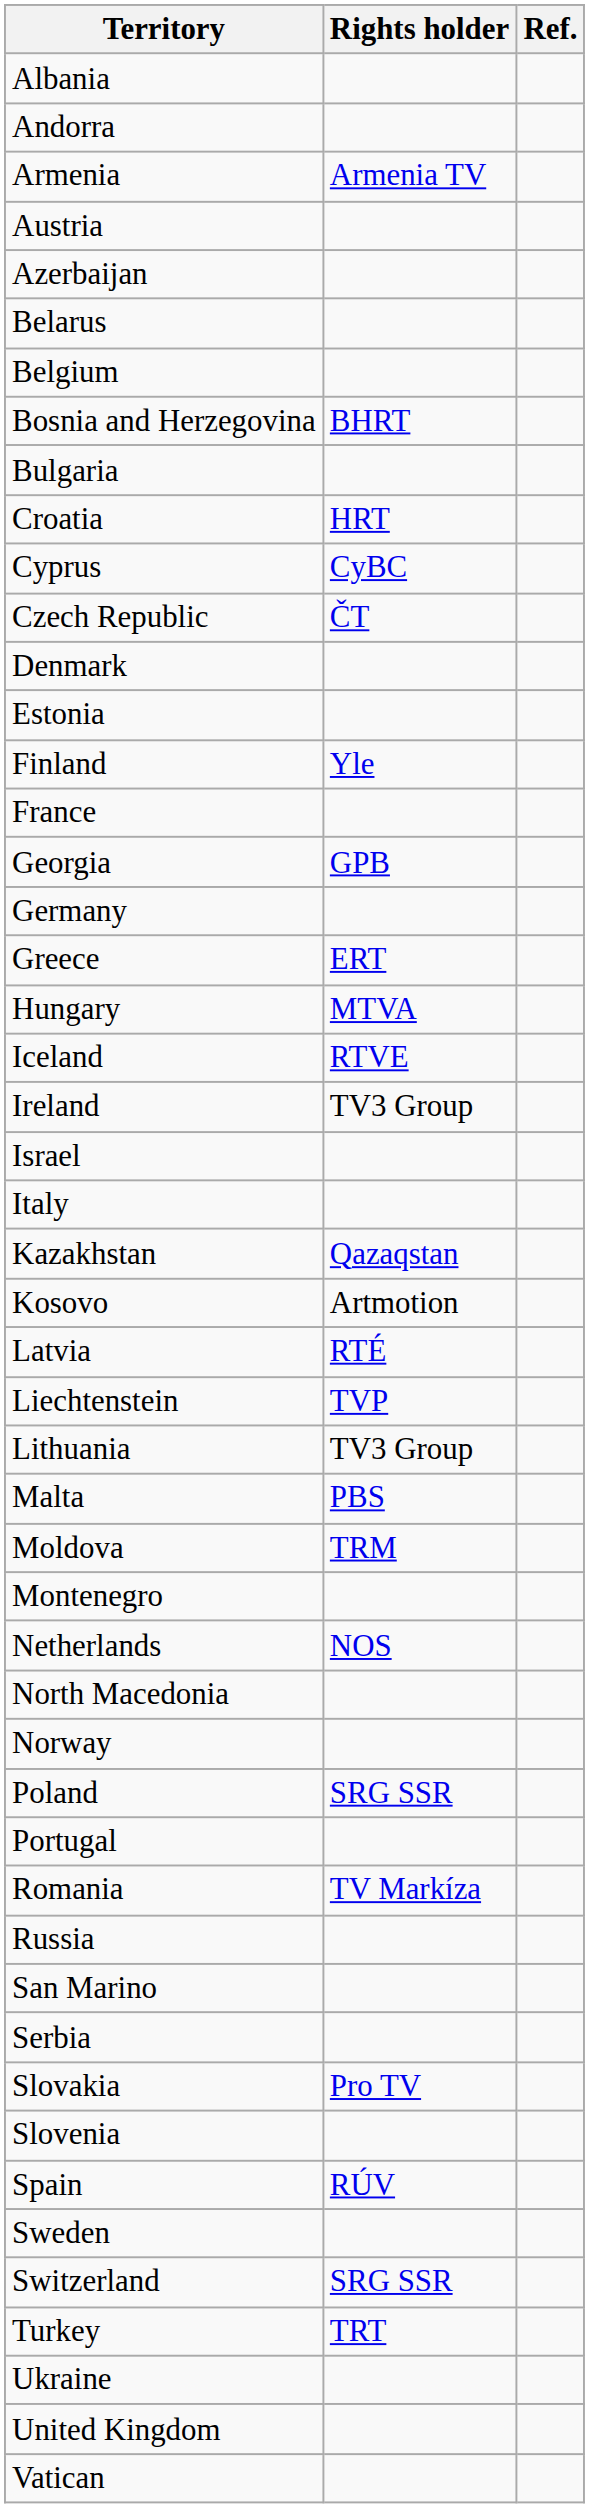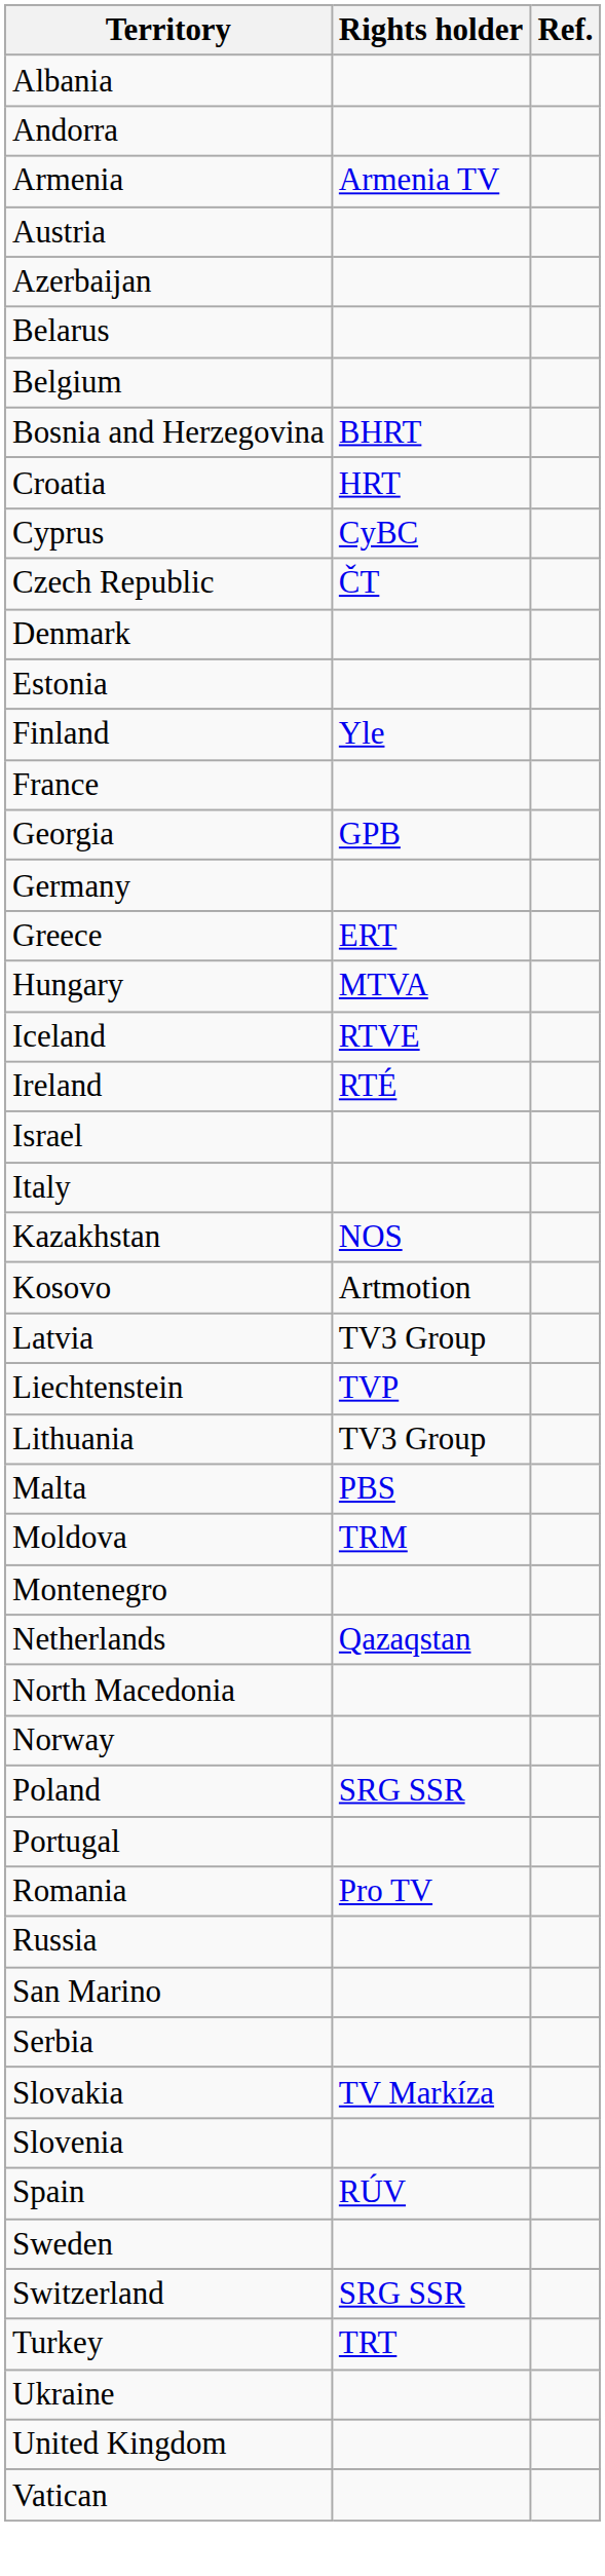 <table class="wikitable">
 <tr>
 <th>Territory</th>
 <th>Rights holder</th>
 <th>Ref.</th>
 </tr>
 <tr>
 <td>Albania</td>
 <td></td>
 <td></td>
 </tr>
 <tr>
 <td>Andorra</td>
 <td></td>
 <td></td>
 </tr>
 <tr>
 <td>Armenia</td>
 <td><a href='#'>Armenia TV</a></td>
 <td></td>
 </tr>
 <tr>
 <td>Austria</td>
 <td></td>
 <td></td>
 </tr>
 <tr>
 <td>Azerbaijan</td>
 <td></td>
 <td></td>
 </tr>
 <tr>
 <td>Belarus</td>
 <td></td>
 <td></td>
 </tr>
 <tr>
 <td>Belgium</td>
 <td></td>
 <td></td>
 </tr>
 <tr>
 <td>Bosnia and Herzegovina</td>
 <td><a href='#'>BHRT</a></td>
-<td></td>
-</tr>
-<tr>
-<td>Bulgaria</td>
-<td></td>
 <td></td>
 </tr>
 <tr>
 <td>Croatia</td>
 <td><a href='#'>HRT</a></td>
 <td></td>
 </tr>
 <tr>
 <td>Cyprus</td>
 <td><a href='#'>CyBC</a></td>
 <td></td>
 </tr>
 <tr>
 <td>Czech Republic</td>
 <td><a href='#'>ČT</a></td>
 <td></td>
 </tr>
 <tr>
 <td>Denmark</td>
 <td></td>
 <td></td>
 </tr>
 <tr>
 <td>Estonia</td>
 <td></td>
 <td></td>
 </tr>
 <tr>
 <td>Finland</td>
 <td><a href='#'>Yle</a></td>
 <td></td>
 </tr>
 <tr>
 <td>France</td>
 <td></td>
 <td></td>
 </tr>
 <tr>
 <td>Georgia</td>
 <td><a href='#'>GPB</a></td>
 <td></td>
 </tr>
 <tr>
 <td>Germany</td>
 <td></td>
 <td></td>
 </tr>
 <tr>
 <td>Greece</td>
 <td><a href='#'>ERT</a></td>
 <td></td>
 </tr>
 <tr>
 <td>Hungary</td>
 <td><a href='#'>MTVA</a></td>
 <td></td>
 </tr>
 <tr>
 <td>Iceland</td>
 <td><a href='#'>RTVE</a></td>
 <td></td>
 </tr>
 <tr>
 <td>Ireland</td>
-<td>TV3 Group</td>
+<td><a href='#'>RTÉ</a></td>
 <td></td>
 </tr>
 <tr>
 <td>Israel</td>
 <td></td>
 <td></td>
 </tr>
 <tr>
 <td>Italy</td>
 <td></td>
 <td></td>
 </tr>
 <tr>
 <td>Kazakhstan</td>
-<td><a href='#'>Qazaqstan</a></td>
+<td><a href='#'>NOS</a></td>
 <td></td>
 </tr>
 <tr>
 <td>Kosovo</td>
 <td>Artmotion</td>
 <td></td>
 </tr>
 <tr>
 <td>Latvia</td>
-<td><a href='#'>RTÉ</a></td>
+<td>TV3 Group</td>
 <td></td>
 </tr>
 <tr>
 <td>Liechtenstein</td>
 <td><a href='#'>TVP</a></td>
 <td></td>
 </tr>
 <tr>
 <td>Lithuania</td>
 <td>TV3 Group</td>
 <td></td>
 </tr>
 <tr>
 <td>Malta</td>
 <td><a href='#'>PBS</a></td>
 <td></td>
 </tr>
 <tr>
 <td>Moldova</td>
 <td><a href='#'>TRM</a></td>
 <td></td>
 </tr>
 <tr>
 <td>Montenegro</td>
 <td></td>
 <td></td>
 </tr>
 <tr>
 <td>Netherlands</td>
-<td><a href='#'>NOS</a></td>
+<td><a href='#'>Qazaqstan</a></td>
 <td></td>
 </tr>
 <tr>
 <td>North Macedonia</td>
 <td></td>
 <td></td>
 </tr>
 <tr>
 <td>Norway</td>
 <td></td>
 <td></td>
 </tr>
 <tr>
 <td>Poland</td>
 <td><a href='#'>SRG SSR</a></td>
 <td></td>
 </tr>
 <tr>
 <td>Portugal</td>
 <td></td>
 <td></td>
 </tr>
 <tr>
 <td>Romania</td>
-<td><a href='#'>TV Markíza</a></td>
+<td><a href='#'>Pro TV</a></td>
 <td></td>
 </tr>
 <tr>
 <td>Russia</td>
 <td></td>
 <td></td>
 </tr>
 <tr>
 <td>San Marino</td>
 <td></td>
 <td></td>
 </tr>
 <tr>
 <td>Serbia</td>
 <td></td>
 <td></td>
 </tr>
 <tr>
 <td>Slovakia</td>
-<td><a href='#'>Pro TV</a></td>
+<td><a href='#'>TV Markíza</a></td>
 <td></td>
 </tr>
 <tr>
 <td>Slovenia</td>
 <td></td>
 <td></td>
 </tr>
 <tr>
 <td>Spain</td>
 <td><a href='#'>RÚV</a></td>
 <td></td>
 </tr>
 <tr>
 <td>Sweden</td>
 <td></td>
 <td></td>
 </tr>
 <tr>
 <td>Switzerland</td>
 <td><a href='#'>SRG SSR</a></td>
 <td></td>
 </tr>
 <tr>
 <td>Turkey</td>
 <td><a href='#'>TRT</a></td>
 <td></td>
 </tr>
 <tr>
 <td>Ukraine</td>
 <td></td>
 <td></td>
 </tr>
 <tr>
 <td>United Kingdom</td>
 <td></td>
 <td></td>
 </tr>
 <tr>
 <td>Vatican</td>
 <td></td>
 <td></td>
 </tr>
 </table>
